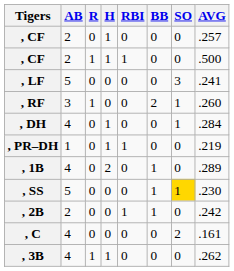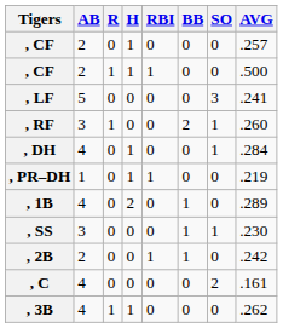 <table class="wikitable sortable plainrowheaders" style="font-size:95%;">
 <tr>
 <th>Tigers</th>
 <th scope="col"><a href='#'>AB</a></th>
 <th scope="col"><a href='#'>R</a></th>
 <th scope="col"><a href='#'>H</a></th>
 <th scope="col"><a href='#'>RBI</a></th>
 <th scope="col"><a href='#'>BB</a></th>
 <th scope="col"><a href='#'>SO</a></th>
 <th scope="col"><a href='#'>AVG</a></th>
 </tr>
 <tr>
 <th scope="row">, CF</th>
 <td>2</td>
 <td>0</td>
 <td>1</td>
 <td>0</td>
 <td>0</td>
 <td>0</td>
 <td>.257</td>
 </tr>
 <tr>
 <th scope="row">, CF</th>
 <td>2</td>
 <td>1</td>
 <td>1</td>
 <td>1</td>
 <td>0</td>
 <td>0</td>
 <td>.500</td>
 </tr>
 <tr>
 <th scope="row">, LF</th>
 <td>5</td>
 <td>0</td>
 <td>0</td>
 <td>0</td>
 <td>0</td>
 <td>3</td>
 <td>.241</td>
 </tr>
 <tr>
 <th scope="row">, RF</th>
 <td>3</td>
 <td>1</td>
 <td>0</td>
 <td>0</td>
 <td>2</td>
 <td>1</td>
 <td>.260</td>
 </tr>
 <tr>
 <th scope="row">, DH</th>
 <td>4</td>
 <td>0</td>
 <td>1</td>
 <td>0</td>
 <td>0</td>
 <td>1</td>
 <td>.284</td>
 </tr>
 <tr>
 <th scope="row">, PR–DH</th>
 <td>1</td>
 <td>0</td>
 <td>1</td>
 <td>1</td>
 <td>0</td>
 <td>0</td>
 <td>.219</td>
 </tr>
 <tr>
 <th scope="row">, 1B</th>
 <td>4</td>
 <td>0</td>
 <td>2</td>
 <td>0</td>
 <td>1</td>
 <td>0</td>
 <td>.289</td>
 </tr>
 <tr>
 <th scope="row">, SS</th>
-<td>5</td>
+<td>3</td>
 <td>0</td>
 <td>0</td>
 <td>0</td>
 <td>1</td>
-<td style="background: gold;">1</td>
+<td>1</td>
 <td>.230</td>
 </tr>
 <tr>
 <th scope="row">, 2B</th>
 <td>2</td>
 <td>0</td>
 <td>0</td>
 <td>1</td>
 <td>1</td>
 <td>0</td>
 <td>.242</td>
 </tr>
 <tr>
 <th scope="row">, C</th>
 <td>4</td>
 <td>0</td>
 <td>0</td>
 <td>0</td>
 <td>0</td>
 <td>2</td>
 <td>.161</td>
 </tr>
 <tr>
 <th scope="row">, 3B</th>
 <td>4</td>
 <td>1</td>
 <td>1</td>
 <td>0</td>
 <td>0</td>
 <td>0</td>
 <td>.262</td>
 </tr>
 </table>
